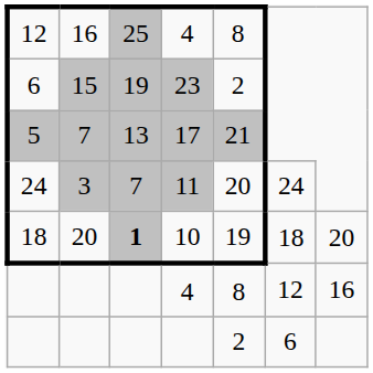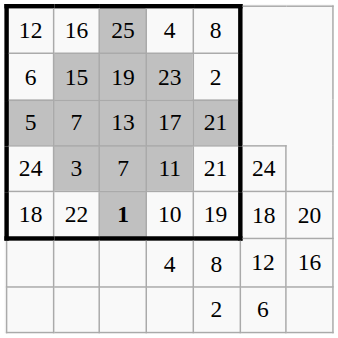 <table class="wikitable" style="margin-left:auto;margin-right:auto;text-align:center;width:14em;height:14em;table-layout:fixed;">
 <tr>
 <td style="border-left:solid; border-top:solid;">12</td>
 <td style="border-top:solid;">16</td>
 <td style="background-color: silver; border-top:solid;">25</td>
 <td style="border-top:solid;">4</td>
 <td style="border-right:solid; border-top:solid;">8</td>
 </tr>
 <tr>
 <td style="border-left:solid">6</td>
 <td style="background-color: silver;">15</td>
 <td style="background-color: silver;">19</td>
 <td style="background-color: silver;">23</td>
 <td style="border-right:solid">2</td>
 </tr>
 <tr>
 <td style="border-left:solid; background-color: silver;">5</td>
 <td style="background-color: silver;">7</td>
 <td style="background-color: silver;">13</td>
 <td style="background-color: silver;">17</td>
 <td style="border-right:solid; background-color: silver;">21</td>
 </tr>
 <tr>
 <td style="border-left:solid">24</td>
 <td style="background-color: silver;">3</td>
 <td style="background-color: silver;">7</td>
 <td style="background-color: silver;">11</td>
-<td style="border-right:solid">20</td>
+<td style="border-right:solid">21</td>
 <td>24</td>
 </tr>
 <tr>
 <td style="border-left:solid; border-bottom:solid;">18</td>
-<td style="border-bottom:solid">20</td>
+<td style="border-bottom:solid">22</td>
 <td style="background-color: silver; border-bottom:solid;"><strong>1</strong></td>
 <td style="border-bottom:solid;">10</td>
 <td style="border-right:solid; border-bottom:solid;">19</td>
 <td>18</td>
 <td>20</td>
 </tr>
 <tr>
 <td></td>
 <td></td>
 <td></td>
 <td>4</td>
 <td>8</td>
 <td>12</td>
 <td>16</td>
 </tr>
 <tr>
 <td></td>
 <td></td>
 <td></td>
 <td></td>
 <td>2</td>
 <td>6</td>
 </tr>
 </table>
